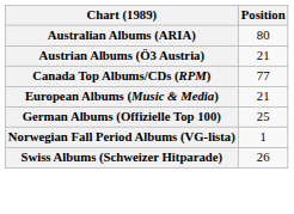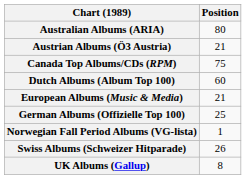 <table class="wikitable sortable plainrowheaders" style="text-align:center">
 <tr>
 <th scope="col">Chart (1989)</th>
 <th scope="col">Position</th>
 </tr>
 <tr>
 <th scope="row">Australian Albums (ARIA)</th>
 <td>80</td>
 </tr>
 <tr>
 <th scope="row">Austrian Albums (Ö3 Austria)</th>
 <td>21</td>
 </tr>
 <tr>
 <th scope="row">Canada Top Albums/CDs (<em>RPM</em>)</th>
-<td>77</td>
+<td>75</td>
+</tr>
+<tr>
+<th scope="row">Dutch Albums (Album Top 100)</th>
+<td>60</td>
 </tr>
 <tr>
 <th scope="row">European Albums (<em>Music & Media</em>)</th>
 <td>21</td>
 </tr>
 <tr>
 <th scope="row">German Albums (Offizielle Top 100)</th>
 <td>25</td>
 </tr>
 <tr>
 <th scope="row">Norwegian Fall Period Albums (VG-lista)</th>
 <td>1</td>
 </tr>
 <tr>
 <th scope="row">Swiss Albums (Schweizer Hitparade)</th>
 <td>26</td>
 </tr>
+<tr>
+<th scope="row">UK Albums (<a href='#'>Gallup</a>)</th>
+<td>8</td>
+</tr>
 </table>
